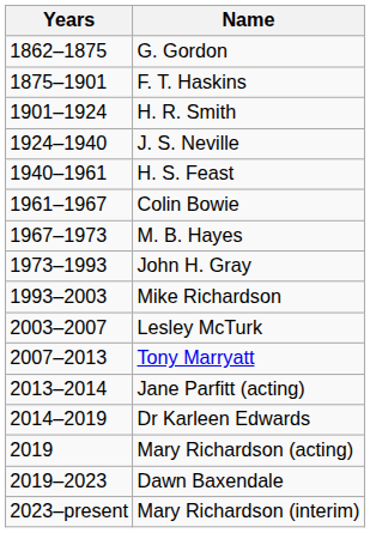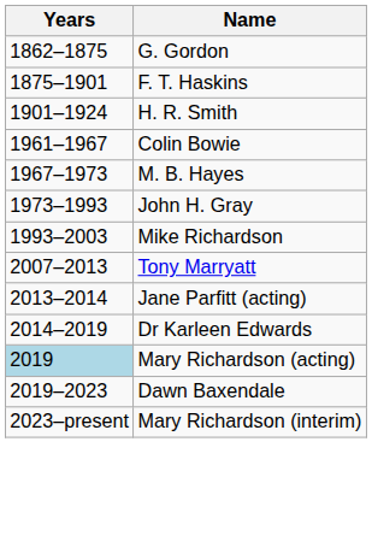 <table class="wikitable" border="1">
 <tr>
 <th>Years</th>
 <th>Name</th>
 </tr>
 <tr>
 <td>1862–1875</td>
 <td>G. Gordon</td>
 </tr>
 <tr>
 <td>1875–1901</td>
 <td>F. T. Haskins</td>
 </tr>
 <tr>
 <td>1901–1924</td>
 <td>H. R. Smith</td>
 </tr>
 <tr>
-<td>1924–1940</td>
-<td>J. S. Neville </td>
-</tr>
-<tr>
-<td>1940–1961</td>
-<td>H. S. Feast </td>
-</tr>
-<tr>
 <td>1961–1967</td>
 <td>Colin Bowie</td>
 </tr>
 <tr>
 <td>1967–1973</td>
 <td>M. B. Hayes</td>
 </tr>
 <tr>
 <td>1973–1993</td>
 <td>John H. Gray </td>
 </tr>
 <tr>
 <td>1993–2003</td>
 <td>Mike Richardson</td>
 </tr>
 <tr>
-<td>2003–2007</td>
-<td>Lesley McTurk</td>
-</tr>
-<tr>
 <td>2007–2013</td>
 <td><a href='#'>Tony Marryatt</a></td>
 </tr>
 <tr>
 <td>2013–2014</td>
 <td>Jane Parfitt (acting)</td>
 </tr>
 <tr>
 <td>2014–2019</td>
 <td>Dr Karleen Edwards</td>
 </tr>
 <tr>
-<td>2019</td>
+<td style="background: lightblue;">2019</td>
 <td>Mary Richardson (acting)</td>
 </tr>
 <tr>
 <td>2019–2023</td>
 <td>Dawn Baxendale</td>
 </tr>
 <tr>
 <td>2023–present</td>
 <td>Mary Richardson (interim)</td>
 </tr>
 </table>
